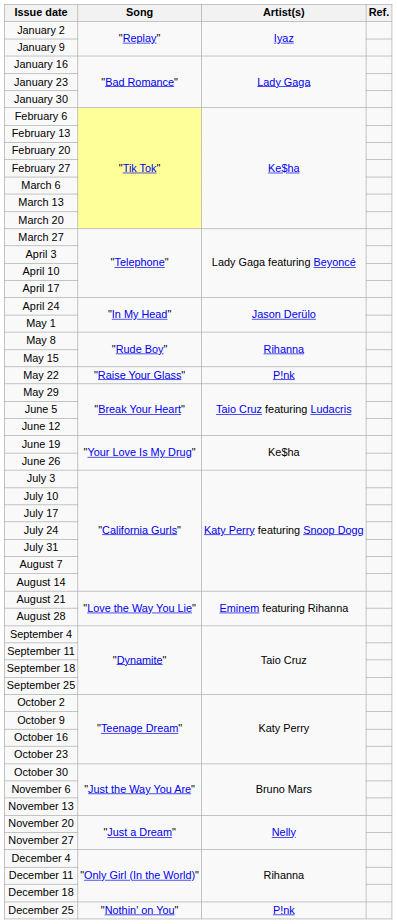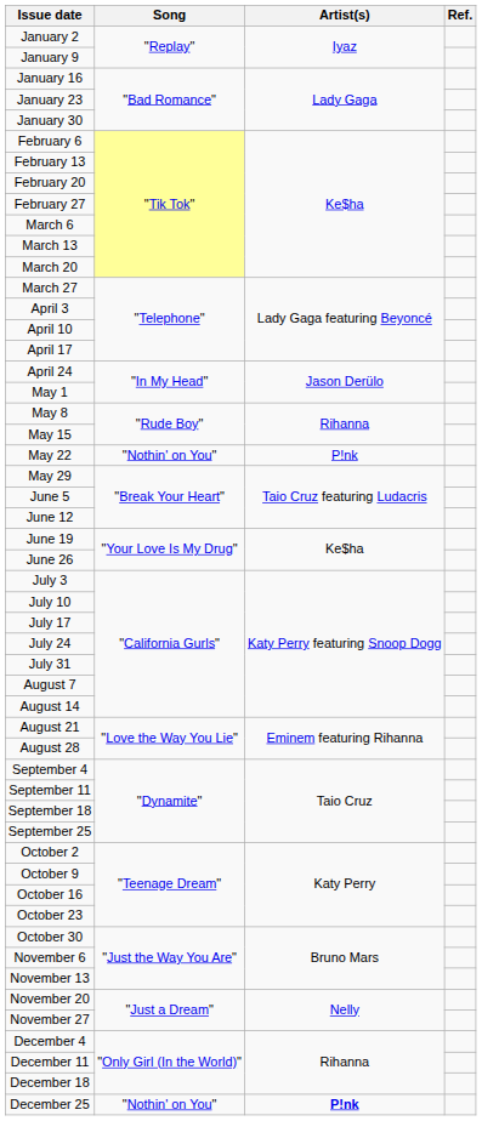 <table class="wikitable" style="text-align: center">
 <tr>
 <th>Issue date</th>
 <th>Song</th>
 <th>Artist(s)</th>
 <th>Ref.</th>
 </tr>
 <tr>
 <td>January 2</td>
 <td rowspan="2">"<a href='#'>Replay</a>"</td>
 <td rowspan="2"><a href='#'>Iyaz</a></td>
 <td></td>
 </tr>
 <tr>
 <td>January 9</td>
 <td></td>
 </tr>
 <tr>
 <td>January 16</td>
 <td rowspan="3">"<a href='#'>Bad Romance</a>"</td>
 <td rowspan="3"><a href='#'>Lady Gaga</a></td>
 <td></td>
 </tr>
 <tr>
 <td>January 23</td>
 <td></td>
 </tr>
 <tr>
 <td>January 30</td>
 <td></td>
 </tr>
 <tr>
 <td>February 6</td>
 <td bgcolor=#FFFF99 rowspan="7">"<a href='#'>Tik Tok</a>" </td>
 <td rowspan="7"><a href='#'>Ke$ha</a></td>
 <td></td>
 </tr>
 <tr>
 <td>February 13</td>
 <td></td>
 </tr>
 <tr>
 <td>February 20</td>
 <td></td>
 </tr>
 <tr>
 <td>February 27</td>
 <td></td>
 </tr>
 <tr>
 <td>March 6</td>
 <td></td>
 </tr>
 <tr>
 <td>March 13</td>
 <td></td>
 </tr>
 <tr>
 <td>March 20</td>
 <td></td>
 </tr>
 <tr>
 <td>March 27</td>
 <td rowspan="4">"<a href='#'>Telephone</a>"</td>
 <td rowspan="4">Lady Gaga featuring <a href='#'>Beyoncé</a></td>
 <td></td>
 </tr>
 <tr>
 <td>April 3</td>
 <td></td>
 </tr>
 <tr>
 <td>April 10</td>
 <td></td>
 </tr>
 <tr>
 <td>April 17</td>
 <td></td>
 </tr>
 <tr>
 <td>April 24</td>
 <td rowspan="2">"<a href='#'>In My Head</a>"</td>
 <td rowspan="2"><a href='#'>Jason Derülo</a></td>
 <td></td>
 </tr>
 <tr>
 <td>May 1</td>
 <td></td>
 </tr>
 <tr>
 <td>May 8</td>
 <td rowspan="2">"<a href='#'>Rude Boy</a>"</td>
 <td rowspan="2"><a href='#'>Rihanna</a></td>
 <td></td>
 </tr>
 <tr>
 <td>May 15</td>
 <td></td>
 </tr>
 <tr>
 <td>May 22</td>
-<td>"<a href='#'>Raise Your Glass</a>"</td>
+<td>"<a href='#'>Nothin' on You</a>"</td>
 <td><a href='#'>P!nk</a></td>
 <td></td>
 </tr>
 <tr>
 <td>May 29</td>
 <td rowspan="3">"<a href='#'>Break Your Heart</a>"</td>
 <td rowspan="3"><a href='#'>Taio Cruz</a> featuring <a href='#'>Ludacris</a></td>
 <td></td>
 </tr>
 <tr>
 <td>June 5</td>
 <td></td>
 </tr>
 <tr>
 <td>June 12</td>
 <td></td>
 </tr>
 <tr>
 <td>June 19</td>
 <td rowspan="2">"<a href='#'>Your Love Is My Drug</a>"</td>
 <td rowspan="2">Ke$ha</td>
 <td></td>
 </tr>
 <tr>
 <td>June 26</td>
 <td></td>
 </tr>
 <tr>
 <td>July 3</td>
 <td rowspan="7">"<a href='#'>California Gurls</a>"</td>
 <td rowspan="7"><a href='#'>Katy Perry</a> featuring <a href='#'>Snoop Dogg</a></td>
 <td></td>
 </tr>
 <tr>
 <td>July 10</td>
 <td></td>
 </tr>
 <tr>
 <td>July 17</td>
 <td></td>
 </tr>
 <tr>
 <td>July 24</td>
 <td></td>
 </tr>
 <tr>
 <td>July 31</td>
 <td></td>
 </tr>
 <tr>
 <td>August 7</td>
 <td></td>
 </tr>
 <tr>
 <td>August 14</td>
 <td></td>
 </tr>
 <tr>
 <td>August 21</td>
 <td rowspan="2">"<a href='#'>Love the Way You Lie</a>"</td>
 <td rowspan="2"><a href='#'>Eminem</a> featuring Rihanna</td>
 <td></td>
 </tr>
 <tr>
 <td>August 28</td>
 <td></td>
 </tr>
 <tr>
 <td>September 4</td>
 <td rowspan="4">"<a href='#'>Dynamite</a>"</td>
 <td rowspan="4">Taio Cruz</td>
 <td></td>
 </tr>
 <tr>
 <td>September 11</td>
 <td></td>
 </tr>
 <tr>
 <td>September 18</td>
 <td></td>
 </tr>
 <tr>
 <td>September 25</td>
 <td></td>
 </tr>
 <tr>
 <td>October 2</td>
 <td rowspan="4">"<a href='#'>Teenage Dream</a>"</td>
 <td rowspan="4">Katy Perry</td>
 <td></td>
 </tr>
 <tr>
 <td>October 9</td>
 <td></td>
 </tr>
 <tr>
 <td>October 16</td>
 <td></td>
 </tr>
 <tr>
 <td>October 23</td>
 <td></td>
 </tr>
 <tr>
 <td>October 30</td>
 <td rowspan="3">"<a href='#'>Just the Way You Are</a>"</td>
 <td rowspan="3">Bruno Mars</td>
 <td></td>
 </tr>
 <tr>
 <td>November 6</td>
 <td></td>
 </tr>
 <tr>
 <td>November 13</td>
 <td></td>
 </tr>
 <tr>
 <td>November 20</td>
 <td rowspan="2">"<a href='#'>Just a Dream</a>"</td>
 <td rowspan="2"><a href='#'>Nelly</a></td>
 <td></td>
 </tr>
 <tr>
 <td>November 27</td>
 <td></td>
 </tr>
 <tr>
 <td>December 4</td>
 <td rowspan="3">"<a href='#'>Only Girl (In the World)</a>"</td>
 <td rowspan="3">Rihanna</td>
 <td></td>
 </tr>
 <tr>
 <td>December 11</td>
 <td></td>
 </tr>
 <tr>
 <td>December 18</td>
 <td></td>
 </tr>
 <tr>
 <td>December 25</td>
 <td>"<a href='#'>Nothin' on You</a>"</td>
-<td><a href='#'>P!nk</a></td>
+<td><strong><a href='#'>P!nk</a></strong></td>
 <td></td>
 </tr>
 </table>
